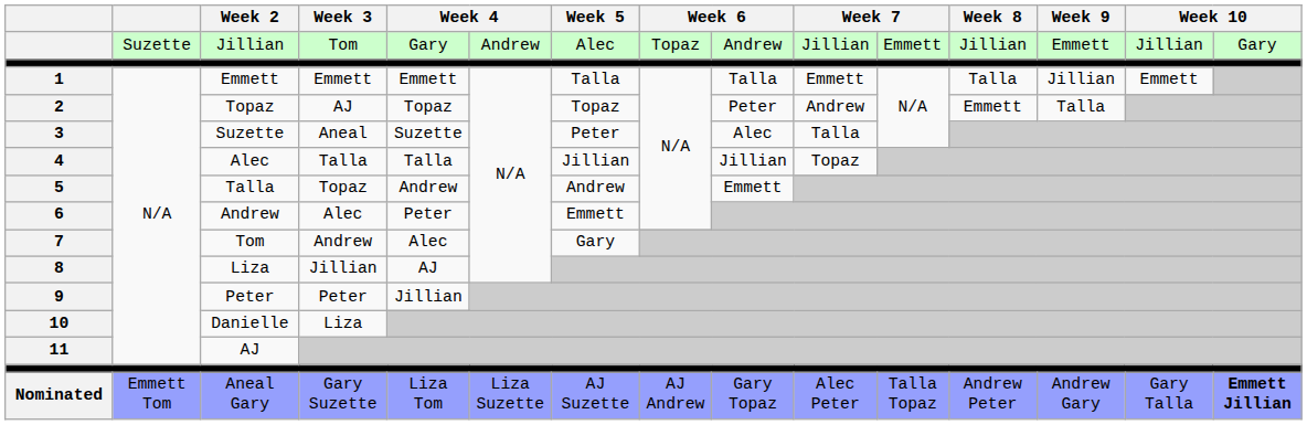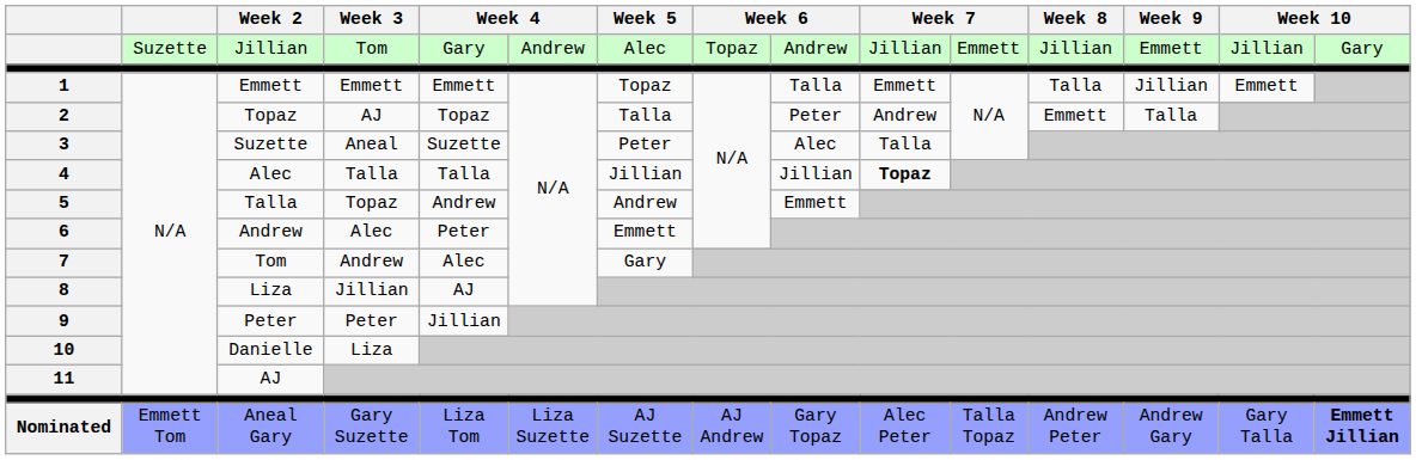 <table class="wikitable" style="width:100%; text-align:center; font-size:85%; line-height:13px;">
 <tr>
 <th style="width:5%"></th>
 <th width="5%;"></th>
 <th width="5%;">Week 2</th>
 <th width="5%;">Week 3</th>
 <th colspan="2" width="5%;">Week 4</th>
 <th width="5%;">Week 5</th>
 <th colspan="2" width="5%;">Week 6</th>
 <th colspan="2" width="5%;">Week 7</th>
 <th width="5%;">Week 8</th>
 <th width="5%;">Week 9</th>
 <th colspan="2" width="10%;">Week 10</th>
 </tr>
 <tr>
 <th></th>
 <td style="background:#cfc">Suzette</td>
 <td style="background:#cfc">Jillian</td>
 <td style="background:#cfc">Tom</td>
 <td style="background:#cfc">Gary</td>
 <td style="background:#cfc">Andrew</td>
 <td style="background:#cfc">Alec</td>
 <td style="background:#cfc">Topaz</td>
 <td style="background:#cfc">Andrew</td>
 <td style="background:#cfc">Jillian</td>
 <td style="background:#cfc">Emmett</td>
 <td style="background:#cfc">Jillian</td>
 <td style="background:#cfc">Emmett</td>
 <td style="background:#cfc">Jillian</td>
 <td style="background:#cfc">Gary</td>
 </tr>
 <tr>
 <th colspan="15" style="background:black;"></th>
 </tr>
 <tr>
 <th>1</th>
 <td rowspan=11>N/A</td>
 <td>Emmett</td>
 <td>Emmett</td>
 <td>Emmett</td>
 <td rowspan=8>N/A</td>
-<td>Talla</td>
+<td>Topaz</td>
 <td rowspan=6>N/A</td>
 <td>Talla</td>
 <td>Emmett</td>
 <td rowspan=3>N/A</td>
 <td>Talla</td>
 <td>Jillian</td>
 <td>Emmett</td>
 <td style="background:#cccccc"></td>
 </tr>
 <tr>
 <th>2</th>
 <td>Topaz</td>
 <td>AJ</td>
 <td>Topaz</td>
-<td>Topaz</td>
+<td>Talla</td>
 <td>Peter</td>
 <td>Andrew</td>
 <td>Emmett</td>
 <td>Talla</td>
 <td style="background:#cccccc" colspan=2></td>
 </tr>
 <tr>
 <th>3</th>
 <td>Suzette</td>
 <td>Aneal</td>
 <td>Suzette</td>
 <td>Peter</td>
 <td>Alec</td>
 <td>Talla</td>
 <td style="background:#cccccc" colspan=4></td>
 </tr>
 <tr>
 <th>4</th>
 <td>Alec</td>
 <td>Talla</td>
 <td>Talla</td>
 <td>Jillian</td>
 <td>Jillian</td>
-<td>Topaz</td>
+<td><strong>Topaz</strong></td>
 <td style="background:#cccccc" colspan=6></td>
 </tr>
 <tr>
 <th>5</th>
 <td>Talla</td>
 <td>Topaz</td>
 <td>Andrew</td>
 <td>Andrew</td>
 <td>Emmett</td>
 <td style="background:#cccccc" colspan=6></td>
 </tr>
 <tr>
 <th>6</th>
 <td>Andrew</td>
 <td>Alec</td>
 <td>Peter</td>
 <td>Emmett</td>
 <td style="background:#cccccc" colspan=7></td>
 </tr>
 <tr>
 <th>7</th>
 <td>Tom</td>
 <td>Andrew</td>
 <td>Alec</td>
 <td>Gary</td>
 <td style="background:#cccccc" colspan=8></td>
 </tr>
 <tr>
 <th>8</th>
 <td>Liza</td>
 <td>Jillian</td>
 <td>AJ</td>
 <td style="background:#cccccc" colspan=9></td>
 </tr>
 <tr>
 <th>9</th>
 <td>Peter</td>
 <td>Peter</td>
 <td>Jillian</td>
 <td style="background:#cccccc" colspan=10></td>
 </tr>
 <tr>
 <th>10</th>
 <td>Danielle</td>
 <td>Liza</td>
 <td style="background:#cccccc" colspan=11></td>
 </tr>
 <tr>
 <th>11</th>
 <td>AJ</td>
 <td style="background:#cccccc" colspan=12></td>
 </tr>
 <tr>
 <th colspan="15" style="background:black;"></th>
 </tr>
 <tr>
 <th>Nominated</th>
 <td style="background:#959ffd">Emmett<br>Tom</td>
 <td style="background:#959ffd">Aneal<br>Gary</td>
 <td style="background:#959ffd">Gary<br>Suzette</td>
 <td style="background:#959ffd">Liza<br>Tom</td>
 <td style="background:#959ffd">Liza<br>Suzette</td>
 <td style="background:#959ffd">AJ<br>Suzette</td>
 <td style="background:#959ffd">AJ<br>Andrew</td>
 <td style="background:#959ffd">Gary<br>Topaz</td>
 <td style="background:#959ffd">Alec<br>Peter</td>
 <td style="background:#959ffd">Talla<br>Topaz</td>
 <td style="background:#959ffd">Andrew<br>Peter</td>
 <td style="background:#959ffd">Andrew<br>Gary</td>
 <td style="background:#959ffd">Gary<br>Talla</td>
 <td style="background:#959ffd"><strong>Emmett<br>Jillian</strong></td>
 </tr>
 </table>
